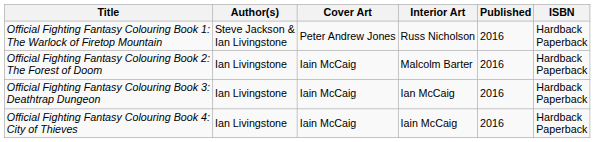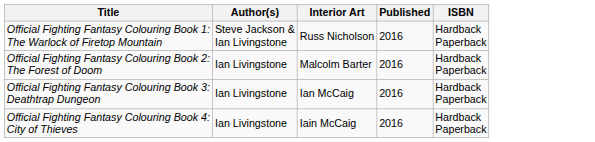 <table class="wikitable">
 <tr>
 <th>Title</th>
 <th>Author(s)</th>
-<th>Cover Art</th>
 <th>Interior Art</th>
 <th>Published</th>
 <th>ISBN</th>
 </tr>
 <tr>
 <td><em>Official Fighting Fantasy Colouring Book 1:<br>The Warlock of Firetop Mountain</em></td>
 <td>Steve Jackson & <br> Ian Livingstone</td>
-<td>Peter Andrew Jones</td>
 <td>Russ Nicholson</td>
 <td>2016</td>
 <td> Hardback<br> Paperback</td>
 </tr>
 <tr>
 <td><em>Official Fighting Fantasy Colouring Book 2:<br>The Forest of Doom</em></td>
 <td>Ian Livingstone</td>
-<td>Iain McCaig</td>
 <td>Malcolm Barter</td>
 <td>2016</td>
 <td> Hardback<br> Paperback</td>
 </tr>
 <tr>
 <td><em>Official Fighting Fantasy Colouring Book 3:<br>Deathtrap Dungeon</em></td>
 <td>Ian Livingstone</td>
-<td>Iain McCaig</td>
 <td>Ian McCaig</td>
 <td>2016</td>
 <td> Hardback<br> Paperback</td>
 </tr>
 <tr>
 <td><em>Official Fighting Fantasy Colouring Book 4:<br>City of Thieves</em></td>
 <td>Ian Livingstone</td>
 <td>Iain McCaig</td>
-<td>Iain McCaig</td>
 <td>2016</td>
 <td> Hardback<br> Paperback</td>
 </tr>
 </table>
